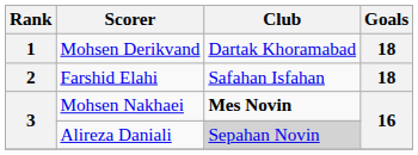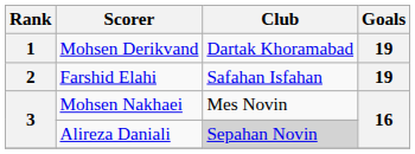 <table class="wikitable" style="text-align:center">
 <tr>
 <th>Rank</th>
 <th>Scorer</th>
 <th>Club</th>
 <th>Goals</th>
 </tr>
 <tr>
 <th rowspan="1">1</th>
 <td align="left"> <a href='#'>Mohsen Derikvand</a></td>
 <td align="left"><a href='#'>Dartak Khoramabad</a></td>
-<th rowspan="1">18</th>
+<th rowspan="1">19</th>
 </tr>
 <tr>
 <th rowspan="1">2</th>
 <td align="left"> <a href='#'>Farshid Elahi</a></td>
 <td align="left"><a href='#'>Safahan Isfahan</a></td>
-<th rowspan="1">18</th>
+<th rowspan="1">19</th>
 </tr>
 <tr>
 <th rowspan="2">3</th>
 <td align="left"> <a href='#'>Mohsen Nakhaei</a></td>
-<td align="left"><strong>Mes Novin</strong></td>
+<td align="left">Mes Novin</td>
 <th rowspan="2">16</th>
 </tr>
 <tr>
 <td align="left"> <a href='#'>Alireza Daniali</a></td>
 <td align="left" style="background: lightgrey;"><a href='#'>Sepahan Novin</a></td>
 </tr>
 <tr>
 </tr>
 </table>
